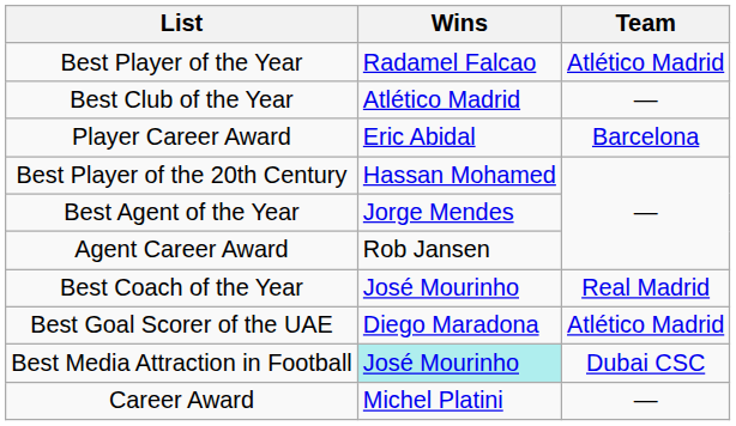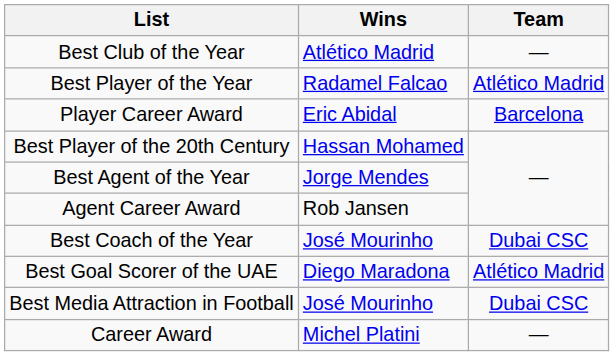 <table class="wikitable">
 <tr>
 <th>List</th>
 <th>Wins</th>
 <th>Team</th>
 </tr>
 <tr>
+<td rowspan="1" align="center">Best Club of the Year</td>
+<td align="left"> <a href='#'>Atlético Madrid</a></td>
+<td rowspan="1" align="center">—</td>
+</tr>
+<tr>
 <td rowspan="1" align="center">Best Player of the Year</td>
 <td align="left"> <a href='#'>Radamel Falcao</a></td>
 <td rowspan="1" align="center"> <a href='#'>Atlético Madrid</a></td>
-</tr>
-<tr>
-<td rowspan="1" align="center">Best Club of the Year</td>
-<td align="left"> <a href='#'>Atlético Madrid</a></td>
-<td rowspan="1" align="center">—</td>
 </tr>
 <tr>
 <td rowspan="1" align="center">Player Career Award</td>
 <td align="left"> <a href='#'>Eric Abidal</a></td>
 <td rowspan="1" align="center"> <a href='#'>Barcelona</a></td>
 </tr>
 <tr>
 <td rowspan="1" align="center">Best Player of the 20th Century</td>
 <td align="left"> <a href='#'>Hassan Mohamed</a></td>
 <td rowspan="3" align="center">—</td>
 </tr>
 <tr>
 <td rowspan="1" align="center">Best Agent of the Year</td>
 <td align="left"> <a href='#'>Jorge Mendes</a></td>
 </tr>
 <tr>
 <td rowspan="1" align="center">Agent Career Award</td>
 <td align="left"> Rob Jansen</td>
 </tr>
 <tr>
 <td rowspan="1" align="center">Best Coach of the Year</td>
 <td align="left"> <a href='#'>José Mourinho</a></td>
-<td rowspan="1" align="center"> <a href='#'>Real Madrid</a></td>
+<td rowspan="1" align="center"> <a href='#'>Dubai CSC</a></td>
 </tr>
 <tr>
 <td rowspan="1" align="center">Best Goal Scorer of the UAE</td>
 <td align="left"> <a href='#'>Diego Maradona</a></td>
 <td rowspan="1" align="center"> <a href='#'>Atlético Madrid</a></td>
 </tr>
 <tr>
 <td rowspan="1" align="center">Best Media Attraction in Football</td>
-<td align="left" style="background: paleturquoise;"> <a href='#'>José Mourinho</a></td>
+<td align="left"> <a href='#'>José Mourinho</a></td>
 <td rowspan="1" align="center"> <a href='#'>Dubai CSC</a></td>
 </tr>
 <tr>
 <td rowspan="1" align="center">Career Award</td>
 <td align="left"> <a href='#'>Michel Platini</a></td>
 <td rowspan="1" align="center">—</td>
 </tr>
 </table>
